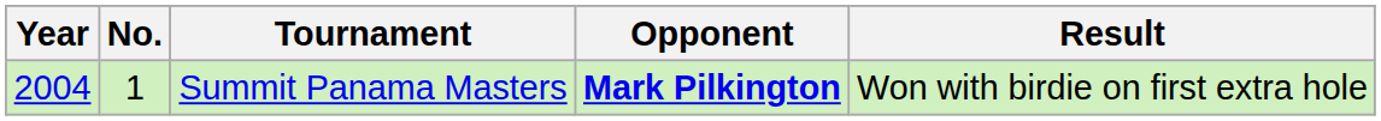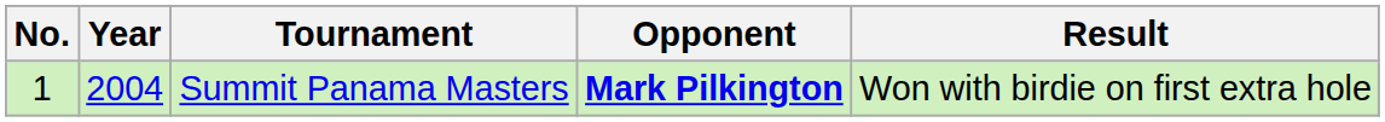 <table class="wikitable" style="font-size:95%;">
 <tr>
+<th>No.</th>
 <th>Year</th>
-<th>No.</th>
 <th>Tournament</th>
 <th>Opponent</th>
 <th>Result</th>
 </tr>
 <tr style="background:#D0F0C0;">
+<td align=center>1</td>
 <td><a href='#'>2004</a></td>
-<td align=center>1</td>
 <td><a href='#'>Summit Panama Masters</a></td>
 <td><strong> <a href='#'>Mark Pilkington</a></strong></td>
 <td>Won with birdie on first extra hole</td>
 </tr>
 </table>
